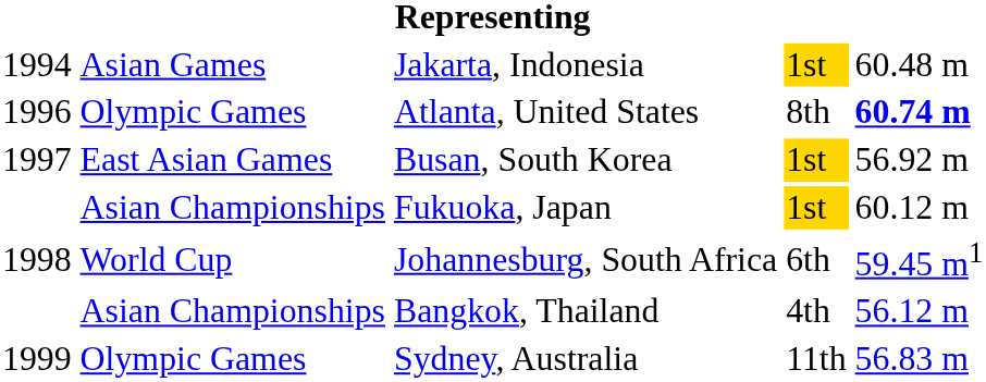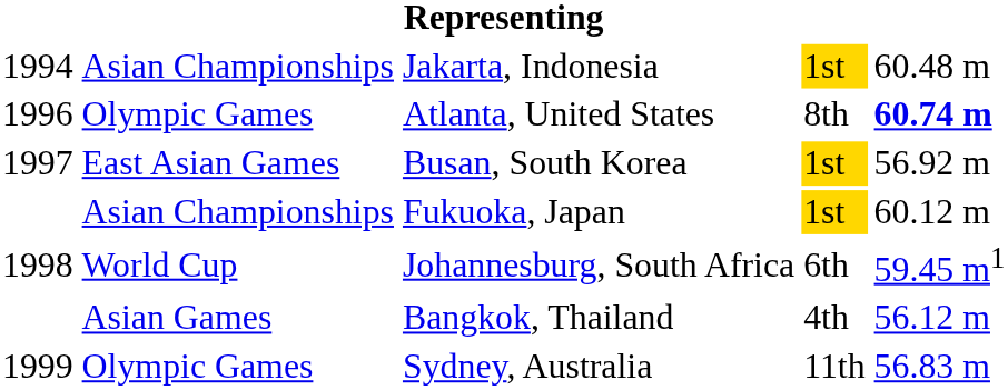 <table>
 <tr>
 <th colspan="5">Representing </th>
 </tr>
 <tr>
 <td>1994</td>
-<td><a href='#'>Asian Games</a></td>
+<td><a href='#'>Asian Championships</a></td>
 <td><a href='#'>Jakarta</a>, Indonesia</td>
 <td bgcolor=gold>1st</td>
 <td>60.48 m</td>
 </tr>
 <tr>
 <td>1996</td>
 <td><a href='#'>Olympic Games</a></td>
 <td><a href='#'>Atlanta</a>, United States</td>
 <td>8th</td>
 <td><strong><a href='#'>60.74 m</a></strong></td>
 </tr>
 <tr>
 <td>1997</td>
 <td><a href='#'>East Asian Games</a></td>
 <td><a href='#'>Busan</a>, South Korea</td>
 <td bgcolor="gold">1st</td>
 <td>56.92 m</td>
 </tr>
 <tr>
 <td rowspan=3>1998</td>
 <td><a href='#'>Asian Championships</a></td>
 <td><a href='#'>Fukuoka</a>, Japan</td>
 <td bgcolor="gold">1st</td>
 <td>60.12 m</td>
 </tr>
 <tr>
 <td><a href='#'>World Cup</a></td>
 <td><a href='#'>Johannesburg</a>, South Africa</td>
 <td>6th</td>
 <td><a href='#'>59.45 m</a><sup>1</sup></td>
 </tr>
 <tr>
-<td><a href='#'>Asian Championships</a></td>
+<td><a href='#'>Asian Games</a></td>
 <td><a href='#'>Bangkok</a>, Thailand</td>
 <td>4th</td>
 <td><a href='#'>56.12 m</a></td>
 </tr>
 <tr>
 <td>1999</td>
 <td><a href='#'>Olympic Games</a></td>
 <td><a href='#'>Sydney</a>, Australia</td>
 <td>11th</td>
 <td><a href='#'>56.83 m</a></td>
 </tr>
 </table>
